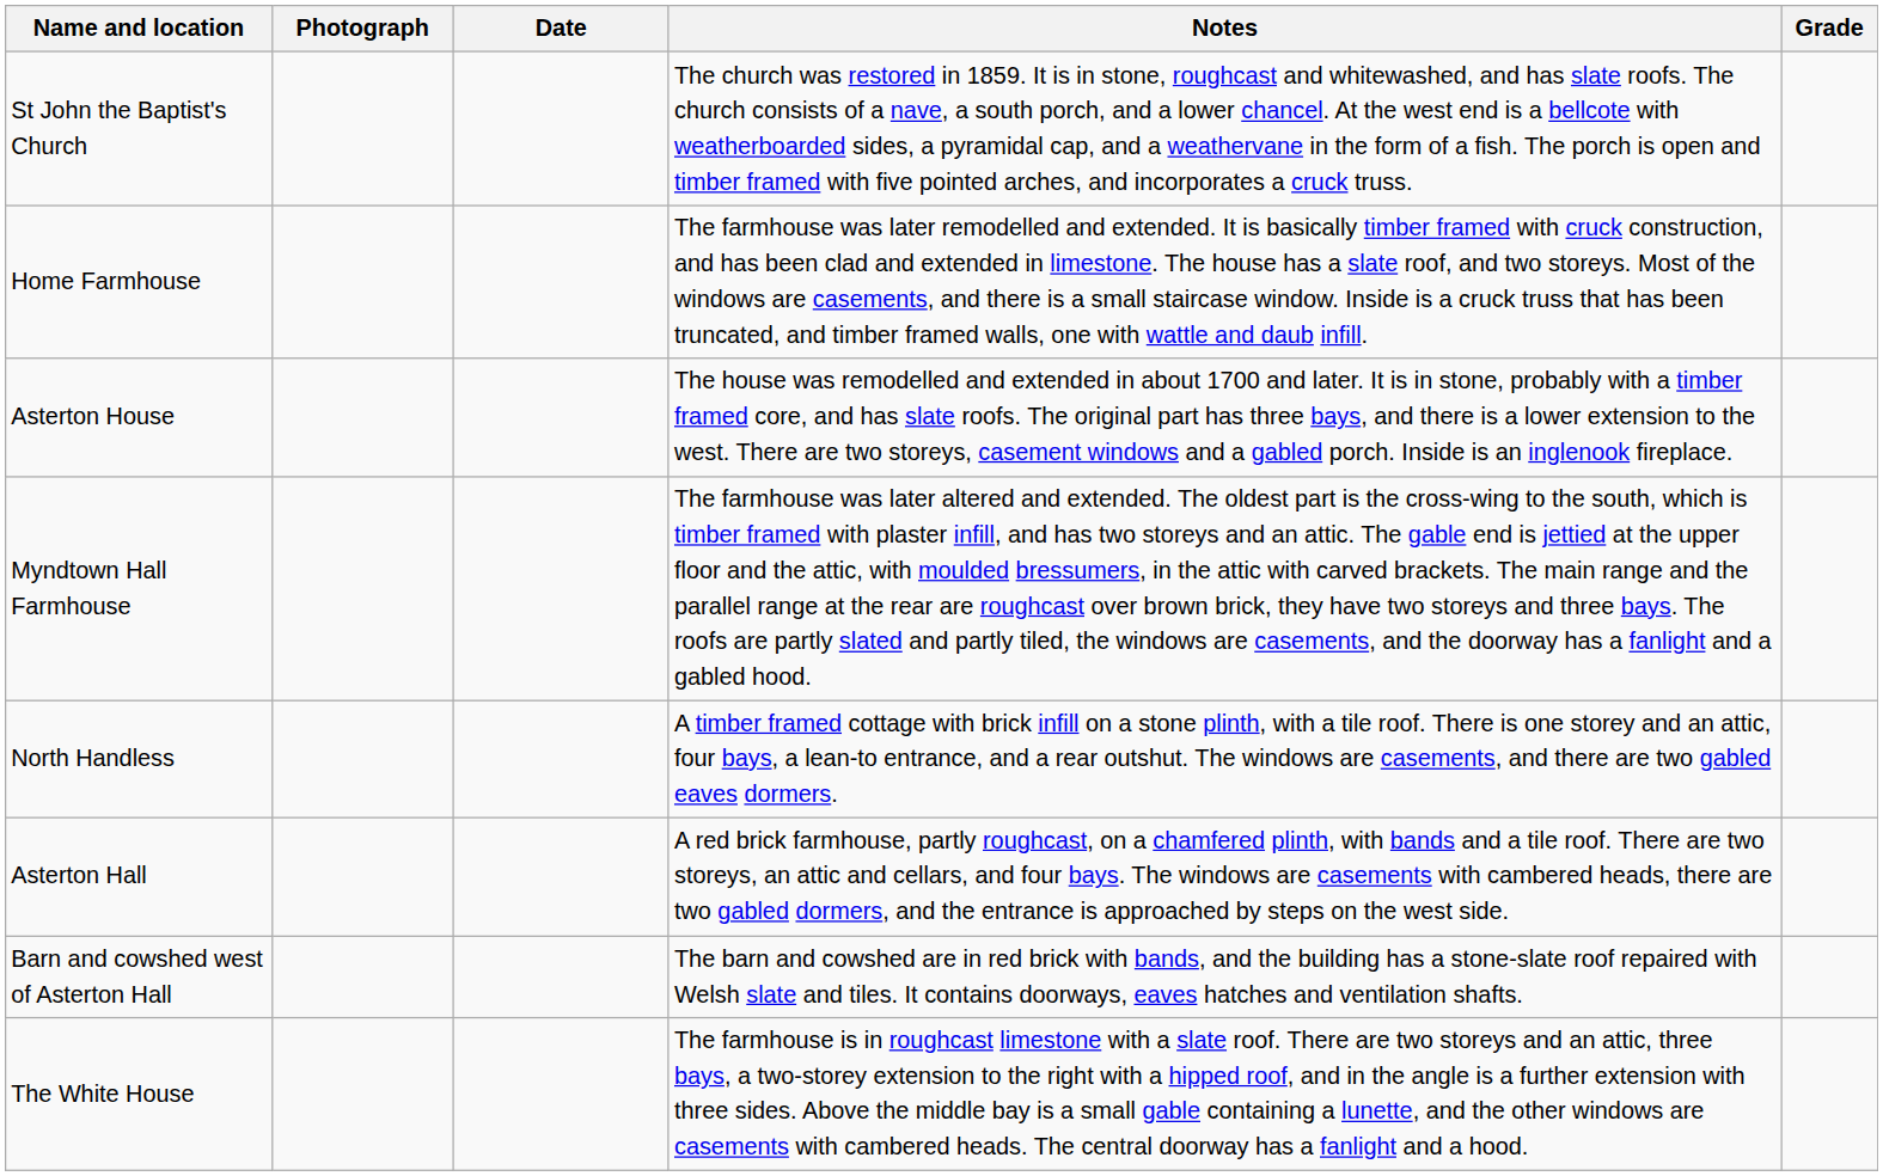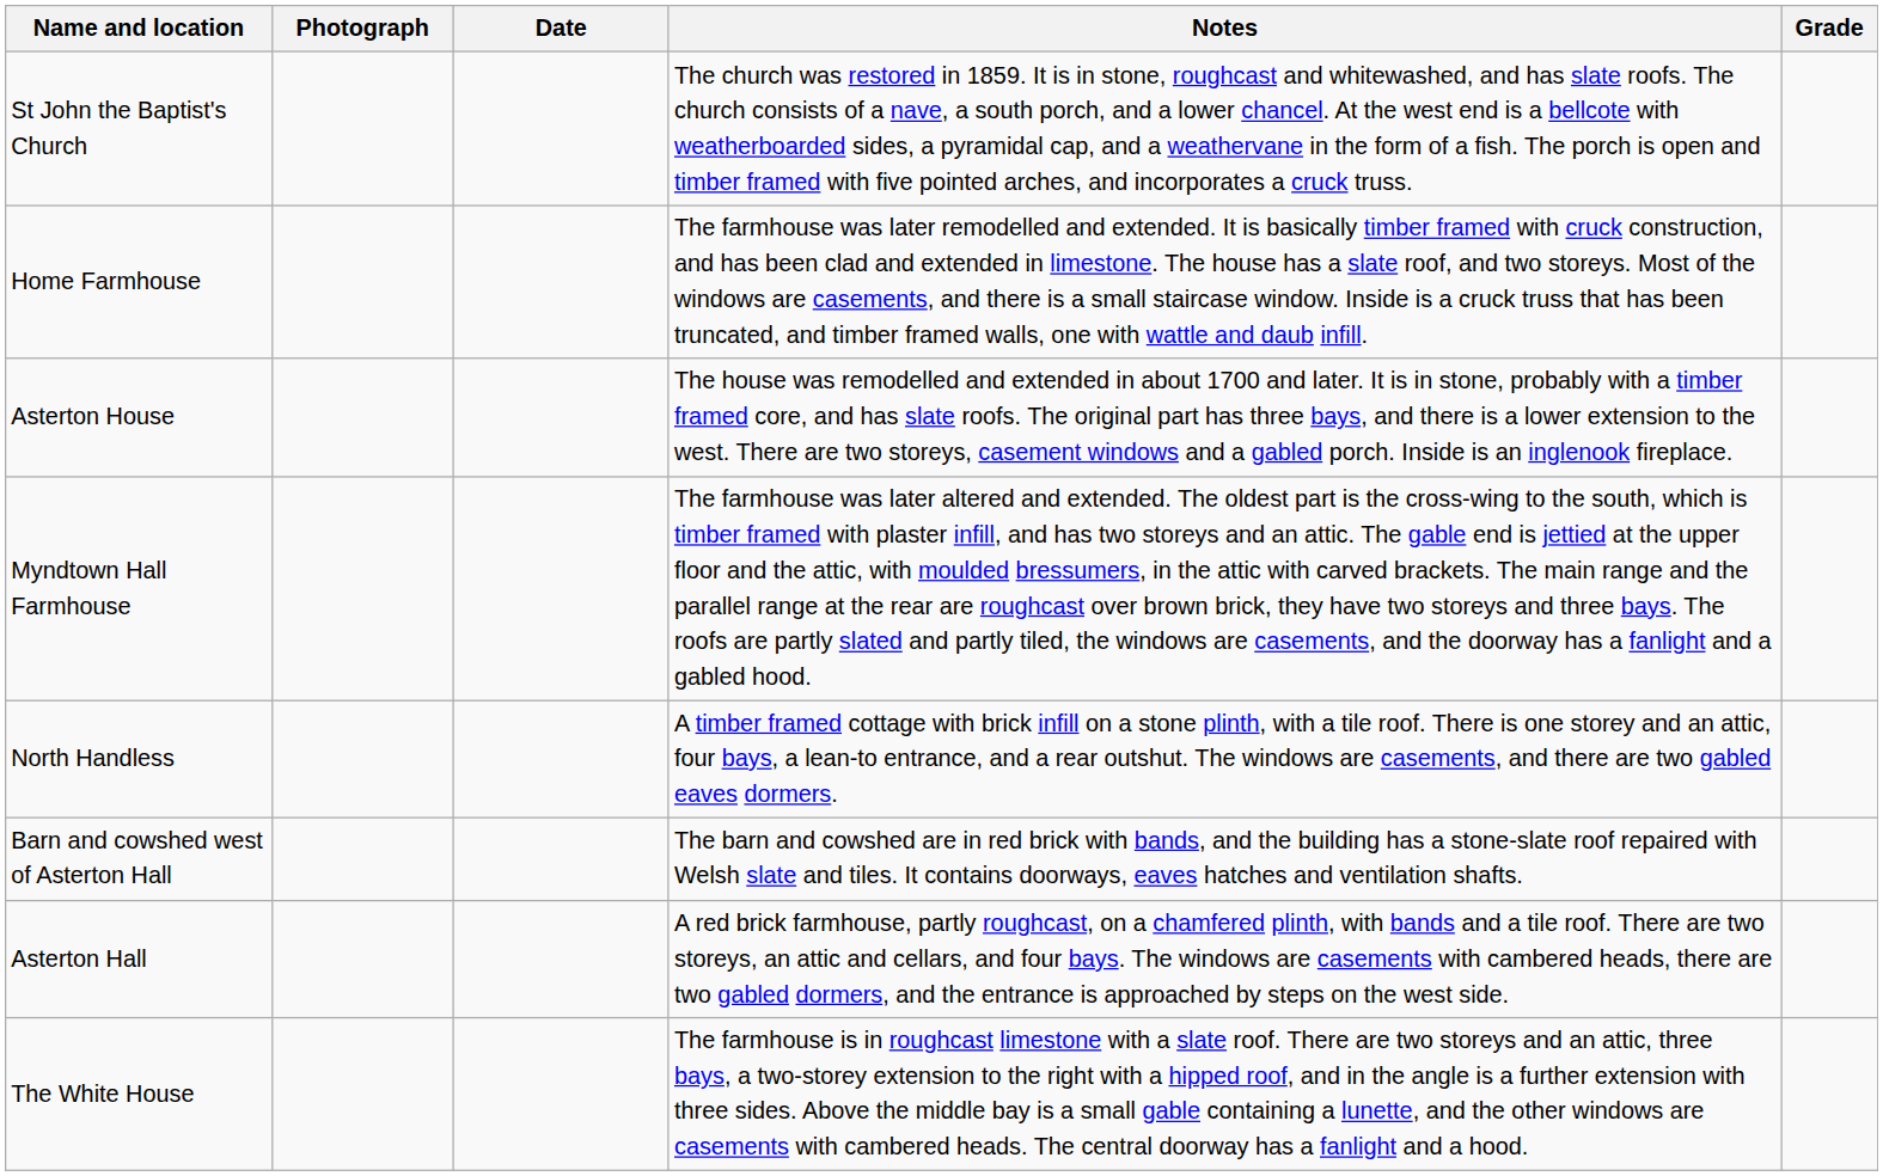 <table class="wikitable sortable plainrowheaders" style="width:100%; border:0; text-align:left; line-height:150%;">
 <tr>
 <th scope="col"  style="width:150px">Name and location</th>
 <th scope="col"  style="width:100px" class="unsortable">Photograph</th>
 <th scope="col"  style="width:120px">Date</th>
 <th scope="col"  style="width:650px" class="unsortable">Notes</th>
 <th scope="col"  style="width:50px">Grade</th>
 </tr>
 <tr>
 <td>St John the Baptist's Church<br><small></small></td>
 <td></td>
 <td align="center"></td>
 <td>The church was <a href='#'>restored</a> in 1859.  It is in stone, <a href='#'>roughcast</a> and whitewashed, and has <a href='#'>slate</a> roofs.  The church consists of a <a href='#'>nave</a>, a south porch, and a lower <a href='#'>chancel</a>.  At the west end is a <a href='#'>bellcote</a> with <a href='#'>weatherboarded</a> sides, a pyramidal cap, and a <a href='#'>weathervane</a> in the form of a fish.  The porch is open and <a href='#'>timber framed</a> with five pointed arches, and incorporates a <a href='#'>cruck</a> truss.</td>
 <td align="center" ></td>
 </tr>
 <tr>
 <td>Home Farmhouse<br><small></small></td>
 <td></td>
 <td align="center"></td>
 <td>The farmhouse was later remodelled and extended.  It is basically <a href='#'>timber framed</a> with <a href='#'>cruck</a> construction, and has been clad and extended in <a href='#'>limestone</a>.  The house has a <a href='#'>slate</a> roof, and two storeys.  Most of the windows are <a href='#'>casements</a>, and there is a small staircase window.  Inside is a cruck truss that has been truncated, and timber framed walls, one with <a href='#'>wattle and daub</a> <a href='#'>infill</a>.</td>
 <td align="center" ></td>
 </tr>
 <tr>
 <td>Asterton House<br><small></small></td>
 <td></td>
 <td align="center"></td>
 <td>The  house was remodelled and extended in about 1700 and later.  It is in stone, probably with a <a href='#'>timber framed</a> core, and has <a href='#'>slate</a> roofs.  The original part has three <a href='#'>bays</a>, and there is a lower extension to the west.  There are two storeys, <a href='#'>casement windows</a> and a <a href='#'>gabled</a> porch.  Inside is an <a href='#'>inglenook</a> fireplace.</td>
 <td align="center" ></td>
 </tr>
 <tr>
 <td>Myndtown Hall Farmhouse<br><small></small></td>
 <td></td>
 <td align="center"></td>
 <td>The farmhouse was later altered and extended.  The oldest part is the cross-wing to the south, which is <a href='#'>timber framed</a> with plaster <a href='#'>infill</a>, and has two storeys and an attic.  The <a href='#'>gable</a> end is <a href='#'>jettied</a> at the upper floor and the attic, with <a href='#'>moulded</a> <a href='#'>bressumers</a>, in the attic with carved brackets.  The main range and the parallel range at the rear are <a href='#'>roughcast</a> over brown brick, they have two storeys and three <a href='#'>bays</a>.  The roofs are partly <a href='#'>slated</a> and partly tiled, the windows are <a href='#'>casements</a>, and the doorway has a <a href='#'>fanlight</a> and a gabled hood.</td>
 <td align="center" ></td>
 </tr>
 <tr>
 <td>North Handless<br><small></small></td>
 <td></td>
 <td align="center"></td>
 <td>A <a href='#'>timber framed</a> cottage with brick <a href='#'>infill</a> on a stone <a href='#'>plinth</a>, with a tile roof.  There is one storey and an attic, four <a href='#'>bays</a>, a lean-to entrance, and a rear outshut.  The windows are <a href='#'>casements</a>, and there are two <a href='#'>gabled</a> <a href='#'>eaves</a> <a href='#'>dormers</a>.</td>
 <td align="center" ></td>
 </tr>
 <tr>
+<td>Barn and cowshed west of Asterton Hall<br><small></small></td>
+<td></td>
+<td align="center"></td>
+<td>The barn and cowshed are in red brick with <a href='#'>bands</a>, and the building has a stone-slate roof repaired with Welsh <a href='#'>slate</a> and tiles.  It contains doorways, <a href='#'>eaves</a> hatches and ventilation shafts.</td>
+<td align="center" ></td>
+</tr>
+<tr>
 <td>Asterton Hall<br><small></small></td>
 <td></td>
 <td align="center"></td>
 <td>A red brick farmhouse, partly <a href='#'>roughcast</a>, on a <a href='#'>chamfered</a> <a href='#'>plinth</a>, with <a href='#'>bands</a> and a tile roof.  There are two storeys, an attic and cellars, and four <a href='#'>bays</a>.  The windows are <a href='#'>casements</a> with cambered heads, there are two <a href='#'>gabled</a> <a href='#'>dormers</a>, and the entrance is approached by steps on the west side.</td>
-<td align="center" ></td>
-</tr>
-<tr>
-<td>Barn and cowshed west of Asterton Hall<br><small></small></td>
-<td></td>
-<td align="center"></td>
-<td>The barn and cowshed are in red brick with <a href='#'>bands</a>, and the building has a stone-slate roof repaired with Welsh <a href='#'>slate</a> and tiles.  It contains doorways, <a href='#'>eaves</a> hatches and ventilation shafts.</td>
 <td align="center" ></td>
 </tr>
 <tr>
 <td>The White House<br><small></small></td>
 <td></td>
 <td align="center"></td>
 <td>The farmhouse is in <a href='#'>roughcast</a> <a href='#'>limestone</a> with a <a href='#'>slate</a> roof.  There are two storeys and an attic, three <a href='#'>bays</a>, a two-storey extension to the right with a <a href='#'>hipped roof</a>, and in the angle is a further extension with three sides.  Above the middle bay is a small <a href='#'>gable</a> containing a <a href='#'>lunette</a>, and the other windows are <a href='#'>casements</a> with cambered heads.  The central doorway has a <a href='#'>fanlight</a> and a hood.</td>
 <td align="center" ></td>
 </tr>
 <tr>
 </tr>
 </table>
